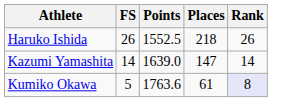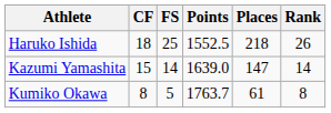 <table class="wikitable" border="1" style="font-size:90%">
 <tr>
 <th>Athlete</th>
+<th>CF</th>
 <th>FS</th>
 <th>Points</th>
 <th>Places</th>
 <th>Rank</th>
 </tr>
 <tr align=center>
 <td align=left><a href='#'>Haruko Ishida</a></td>
-<td>26</td>
+<td>18</td>
+<td>25</td>
 <td>1552.5</td>
 <td>218</td>
 <td>26</td>
 </tr>
 <tr align=center>
 <td align=left><a href='#'>Kazumi Yamashita</a></td>
+<td>15</td>
 <td>14</td>
 <td>1639.0</td>
 <td>147</td>
 <td>14</td>
 </tr>
 <tr align=center>
 <td align=left><a href='#'>Kumiko Okawa</a></td>
+<td>8</td>
 <td>5</td>
-<td>1763.6</td>
+<td>1763.7</td>
 <td>61</td>
-<td style="background: lavender;">8</td>
+<td>8</td>
 </tr>
 </table>
